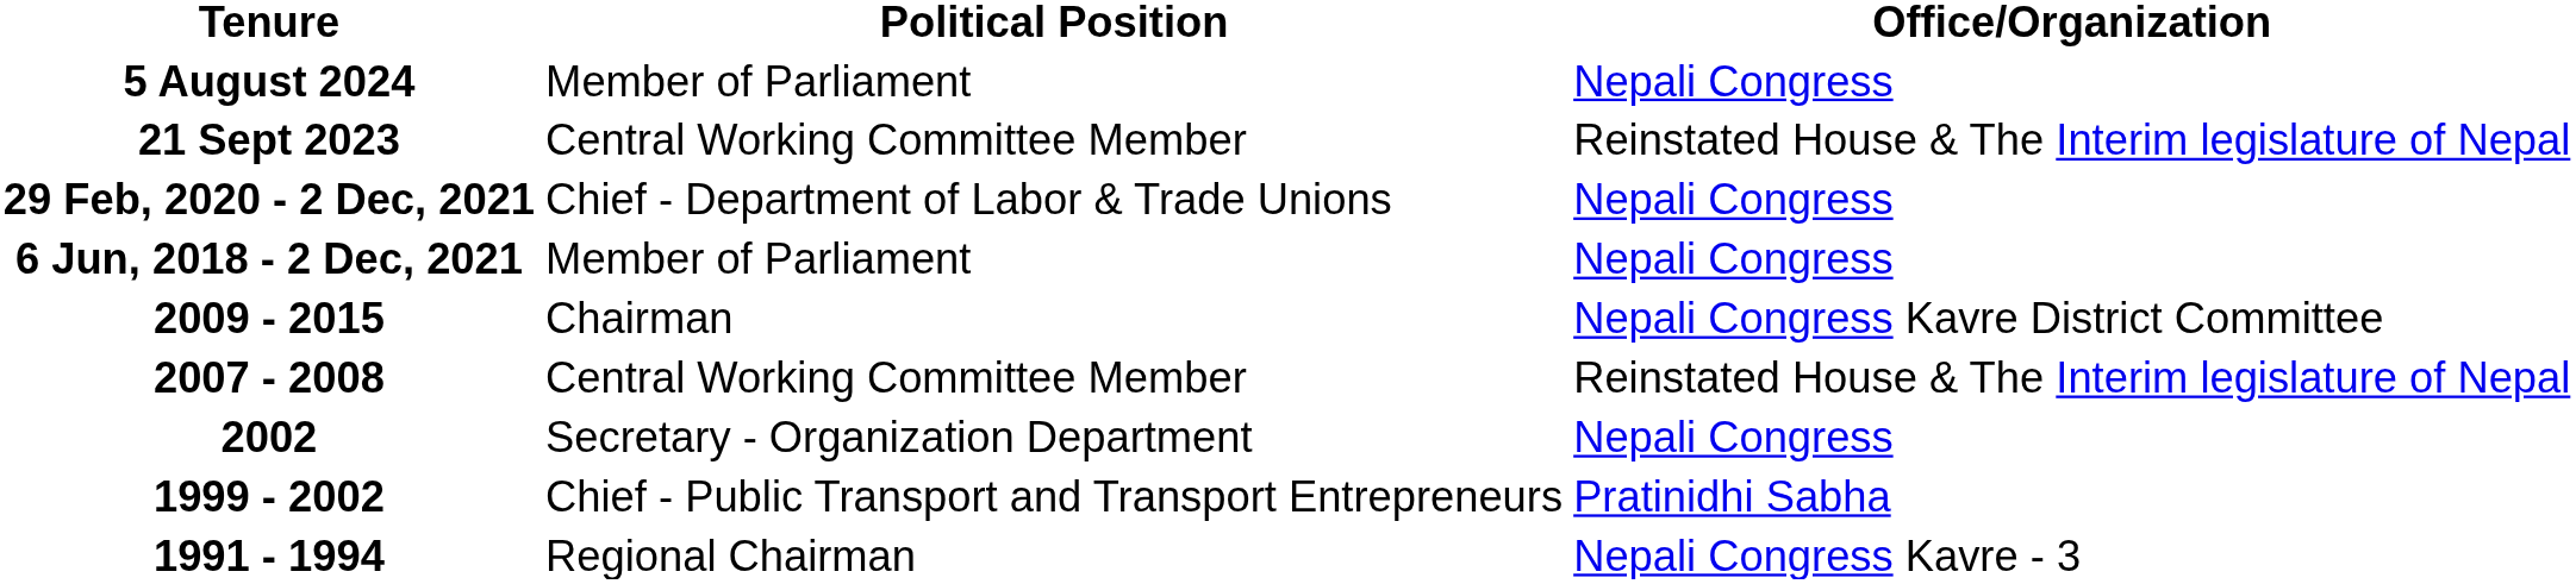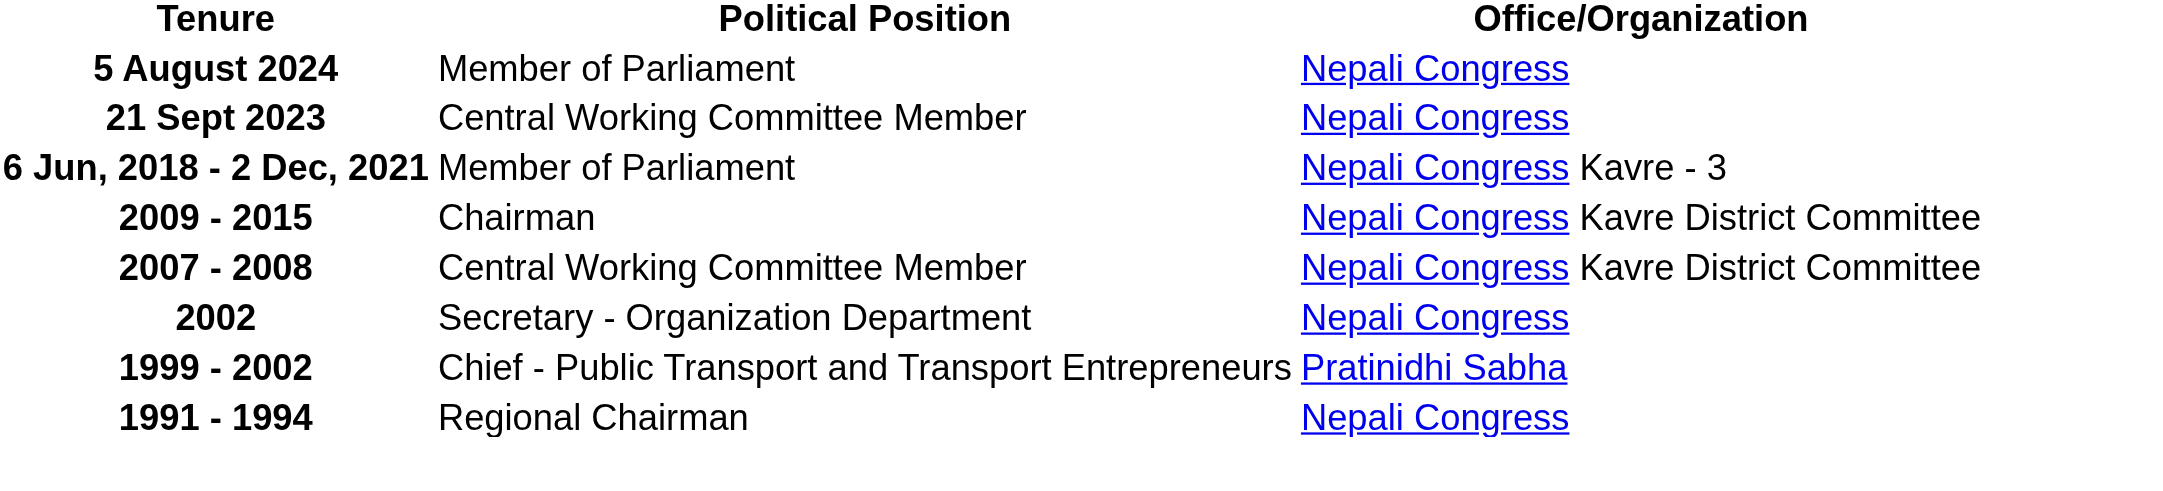 <table>
 <tr>
 <th>Tenure</th>
 <th>Political Position</th>
 <th>Office/Organization</th>
 </tr>
 <tr>
 <th>5 August 2024</th>
 <td>Member of Parliament</td>
 <td><a href='#'>Nepali Congress</a></td>
 </tr>
 <tr>
 <th>21 Sept 2023</th>
 <td>Central Working Committee Member</td>
-<td>Reinstated House & The <a href='#'>Interim legislature of Nepal</a></td>
-</tr>
-<tr>
-<th>29 Feb, 2020 - 2 Dec, 2021</th>
-<td>Chief - Department of Labor & Trade Unions </td>
 <td><a href='#'>Nepali Congress</a></td>
 </tr>
 <tr>
 <th>6 Jun, 2018 - 2 Dec, 2021</th>
 <td>Member of Parliament</td>
-<td><a href='#'>Nepali Congress</a></td>
+<td><a href='#'>Nepali Congress</a> Kavre - 3</td>
 </tr>
 <tr>
 <th>2009 - 2015</th>
 <td>Chairman</td>
 <td><a href='#'>Nepali Congress</a> Kavre District Committee</td>
 </tr>
 <tr>
 <th>2007 - 2008</th>
 <td>Central Working Committee Member</td>
-<td>Reinstated House & The <a href='#'>Interim legislature of Nepal</a></td>
+<td><a href='#'>Nepali Congress</a> Kavre District Committee</td>
 </tr>
 <tr>
 <th>2002</th>
 <td>Secretary - Organization Department</td>
 <td><a href='#'>Nepali Congress</a></td>
 </tr>
 <tr>
 <th>1999 - 2002</th>
 <td>Chief - Public Transport and Transport Entrepreneurs</td>
 <td><a href='#'>Pratinidhi Sabha</a></td>
 </tr>
 <tr>
 <th>1991 - 1994</th>
 <td>Regional Chairman</td>
-<td><a href='#'>Nepali Congress</a> Kavre - 3</td>
+<td><a href='#'>Nepali Congress</a></td>
 </tr>
 </table>
